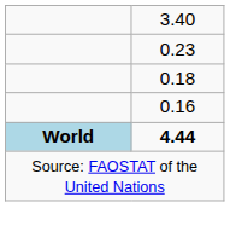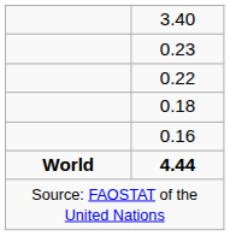 <table class="wikitable floatright" style="width:12em; text-align:center;">
 <tr>
 <td></td>
 <td>3.40</td>
 </tr>
 <tr>
 <td></td>
 <td>0.23</td>
 </tr>
 <tr>
 <td></td>
+<td>0.22</td>
+</tr>
+<tr>
+<td></td>
 <td>0.18</td>
 </tr>
 <tr>
 <td></td>
 <td>0.16</td>
 </tr>
 <tr>
-<td style="background: lightblue;"><strong>World</strong></td>
+<td><strong>World</strong></td>
 <td><strong>4.44</strong></td>
 </tr>
 <tr>
 <td colspan="2"><small>Source: <a href='#'>FAOSTAT</a> of the <a href='#'>United Nations</a></small></td>
 </tr>
 </table>
